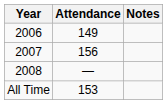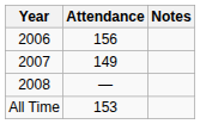 <table class="wikitable">
 <tr>
 <th>Year</th>
 <th>Attendance</th>
 <th>Notes</th>
 </tr>
 <tr>
 <td align="center">2006</td>
-<td align="center">149</td>
+<td align="center">156</td>
 <td align="center"></td>
 </tr>
 <tr>
 <td align="center">2007</td>
-<td align="center">156</td>
+<td align="center">149</td>
 <td align="center"></td>
 </tr>
 <tr>
 <td align="center">2008</td>
 <td align="center">—</td>
 <td align="center"></td>
 </tr>
 <tr>
 <td align="center">All Time</td>
 <td align="center">153</td>
 <td align="center"></td>
 </tr>
 </table>
